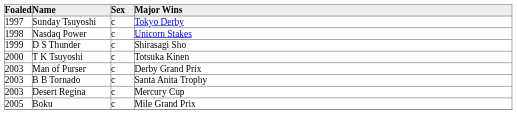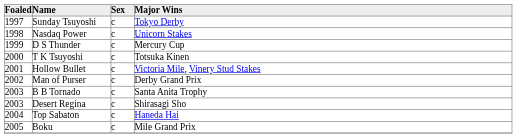 <table border="1" cellpadding="0" style="border-collapse: collapse; font-size:90%">
 <tr style="background:#eee;">
 <td style="width:35px;"><strong>Foaled</strong></td>
 <td style="width:120px;"><strong>Name</strong></td>
 <td style="width:35px;"><strong>Sex</strong></td>
 <td style="width:580px;"><strong>Major Wins</strong></td>
 </tr>
 <tr>
 <td>1997</td>
 <td>Sunday Tsuyoshi</td>
 <td>c</td>
 <td><a href='#'>Tokyo Derby</a></td>
 </tr>
 <tr>
 <td>1998</td>
 <td>Nasdaq Power</td>
 <td>c</td>
 <td><a href='#'>Unicorn Stakes</a></td>
 </tr>
 <tr>
 <td>1999</td>
 <td>D S Thunder</td>
 <td>c</td>
-<td>Shirasagi Sho</td>
+<td>Mercury Cup</td>
 </tr>
 <tr>
 <td>2000</td>
 <td>T K Tsuyoshi</td>
 <td>c</td>
 <td>Totsuka Kinen</td>
 </tr>
 <tr>
-<td>2003</td>
+<td>2001</td>
+<td>Hollow Bullet</td>
+<td>c</td>
+<td><a href='#'>Victoria Mile</a>, <a href='#'>Vinery Stud Stakes</a></td>
+</tr>
+<tr>
+<td>2002</td>
 <td>Man of Purser</td>
 <td>c</td>
 <td>Derby Grand Prix</td>
 </tr>
 <tr>
 <td>2003</td>
 <td>B B Tornado</td>
 <td>c</td>
 <td>Santa Anita Trophy</td>
 </tr>
 <tr>
 <td>2003</td>
 <td>Desert Regina</td>
 <td>c</td>
-<td>Mercury Cup</td>
+<td>Shirasagi Sho</td>
+</tr>
+<tr>
+<td>2004</td>
+<td>Top Sabaton</td>
+<td>c</td>
+<td><a href='#'>Haneda Hai</a></td>
 </tr>
 <tr>
 <td>2005</td>
 <td>Boku</td>
 <td>c</td>
 <td>Mile Grand Prix</td>
 </tr>
 <tr>
 </tr>
 </table>
